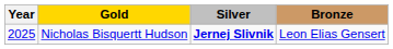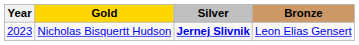 <table class="wikitable">
 <tr>
 <th>Year</th>
 <td align=center bgcolor=gold><strong>Gold</strong></td>
 <td align=center bgcolor=silver><strong>Silver</strong></td>
 <td align=center bgcolor=cc9966><strong>Bronze</strong></td>
 </tr>
 <tr>
-<td><a href='#'>2025</a></td>
+<td><a href='#'>2023</a></td>
 <td> <a href='#'>Nicholas Bisquertt Hudson</a></td>
 <td><strong> <a href='#'>Jernej Slivnik</a></strong></td>
 <td> <a href='#'>Leon Elias Gensert</a></td>
 </tr>
 </table>
